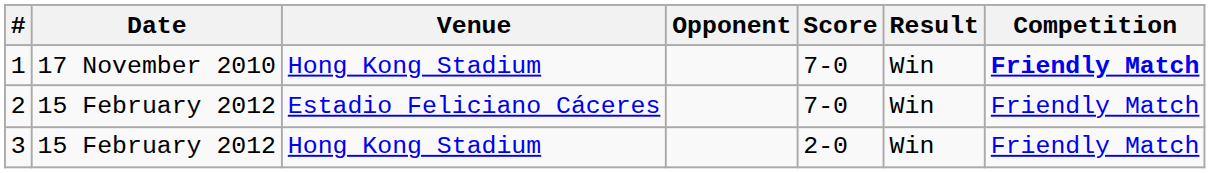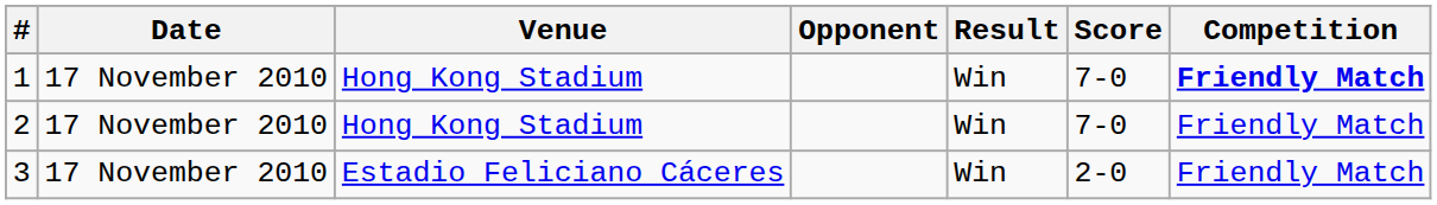 <table class="wikitable">
 <tr>
 <th>#</th>
 <th>Date</th>
 <th>Venue</th>
 <th>Opponent</th>
+<th>Result</th>
 <th>Score</th>
-<th>Result</th>
 <th>Competition</th>
 </tr>
 <tr>
 <td>1</td>
 <td>17 November 2010</td>
 <td><a href='#'>Hong Kong Stadium</a></td>
 <td></td>
+<td>Win</td>
 <td>7-0</td>
-<td>Win</td>
 <td><strong><a href='#'>Friendly Match</a></strong></td>
 </tr>
 <tr>
 <td>2</td>
-<td>15 February 2012</td>
-<td><a href='#'>Estadio Feliciano Cáceres</a></td>
+<td>17 November 2010</td>
+<td><a href='#'>Hong Kong Stadium</a></td>
 <td></td>
+<td>Win</td>
 <td>7-0</td>
-<td>Win</td>
 <td><a href='#'>Friendly Match</a></td>
 </tr>
 <tr>
 <td>3</td>
-<td>15 February 2012</td>
-<td><a href='#'>Hong Kong Stadium</a></td>
+<td>17 November 2010</td>
+<td><a href='#'>Estadio Feliciano Cáceres</a></td>
 <td></td>
+<td>Win</td>
 <td>2-0</td>
-<td>Win</td>
 <td><a href='#'>Friendly Match</a></td>
 </tr>
 </table>
